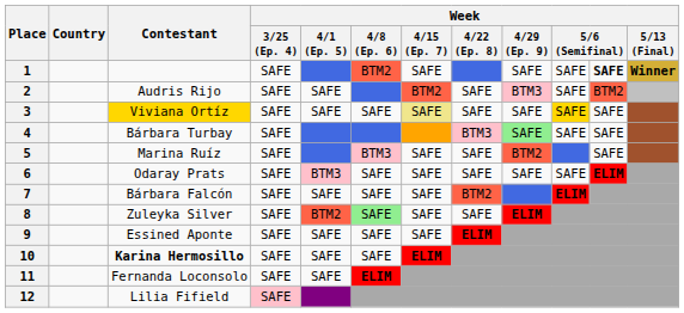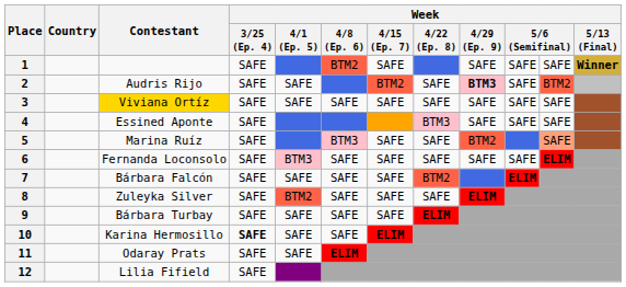 <table class="wikitable" style="text-align:center">
 <tr>
 <th rowspan="2">Place</th>
 <th rowspan="2">Country</th>
 <th rowspan="2">Contestant</th>
 <th colspan="9">Week</th>
 </tr>
 <tr>
 <th><small>3/25 <br>(Ep. 4)</small></th>
 <th><small>4/1 <br>(Ep. 5)</small></th>
 <th><small>4/8<br>(Ep. 6)</small></th>
 <th><small>4/15<br>(Ep. 7)</small></th>
 <th><small>4/22<br>(Ep. 8)</small></th>
 <th><small>4/29<br>(Ep. 9)</small></th>
 <th colspan="2"><small>5/6<br>(Semifinal)</small></th>
 <th><small>5/13<br>(Final)</small></th>
 </tr>
 <tr>
 <th>1</th>
 <td><strong></strong></td>
 <td></td>
 <td>SAFE</td>
 <td style="background:royalblue;"><strong></strong></td>
 <td style="background:tomato;">BTM2</td>
 <td>SAFE</td>
 <td style="background:royalblue;"><strong></strong></td>
 <td>SAFE</td>
 <td>SAFE</td>
-<td><strong>SAFE</strong></td>
+<td>SAFE</td>
 <td style="background:#D4AF37;"><strong>Winner</strong></td>
 </tr>
 <tr>
 <th>2</th>
 <td><strong></strong></td>
 <td>Audris Rijo</td>
 <td>SAFE</td>
 <td>SAFE</td>
 <td style="background:royalblue;"><strong></strong></td>
 <td style="background:tomato;">BTM2</td>
 <td>SAFE</td>
-<td style="background:pink;">BTM3</td>
+<td style="background:pink;"><strong>BTM3</strong></td>
 <td>SAFE</td>
 <td style="background:tomato;">BTM2</td>
 <td style="background:silver;"></td>
 </tr>
 <tr>
 <th>3</th>
 <td><strong></strong></td>
 <td style="background: gold;">Viviana Ortíz</td>
 <td>SAFE</td>
 <td>SAFE</td>
 <td>SAFE</td>
-<td style="background: khaki;">SAFE</td>
 <td>SAFE</td>
 <td>SAFE</td>
-<td style="background: gold;">SAFE</td>
+<td>SAFE</td>
+<td>SAFE</td>
 <td>SAFE</td>
 <td style="background:sienna;"></td>
 </tr>
 <tr>
 <th>4</th>
 <td><strong></strong></td>
-<td>Bárbara Turbay</td>
+<td>Essined Aponte</td>
 <td>SAFE</td>
 <td style="background:royalblue;"><strong></strong></td>
 <td style="background:royalblue;"><strong></strong></td>
 <td style="background:orange;"></td>
 <td style="background:pink;">BTM3</td>
-<td style="background: lightgreen;">SAFE</td>
+<td>SAFE</td>
 <td>SAFE</td>
 <td>SAFE</td>
 <td style="background:sienna;"></td>
 </tr>
 <tr>
 <th>5</th>
 <td><strong></strong></td>
 <td>Marina Ruíz</td>
 <td>SAFE</td>
 <td style="background:royalblue;"><strong></strong></td>
 <td style="background:pink;">BTM3</td>
 <td>SAFE</td>
 <td>SAFE</td>
 <td style="background:tomato;">BTM2</td>
 <td style="background:royalblue;"><strong></strong></td>
-<td>SAFE</td>
+<td style="background: lightsalmon;">SAFE</td>
 <td style="background:sienna;"></td>
 </tr>
 <tr>
 <th>6</th>
 <td><strong></strong></td>
-<td>Odaray Prats</td>
+<td>Fernanda Loconsolo</td>
 <td>SAFE</td>
 <td style="background:pink;">BTM3</td>
 <td>SAFE</td>
 <td>SAFE</td>
 <td>SAFE</td>
 <td>SAFE</td>
 <td>SAFE</td>
 <td style="background:red;"><strong>ELIM</strong></td>
 <td style="background:darkgray;" colspan="11"></td>
 </tr>
 <tr>
 <th>7</th>
 <td><strong></strong></td>
 <td>Bárbara Falcón</td>
 <td>SAFE</td>
 <td>SAFE</td>
 <td>SAFE</td>
 <td>SAFE</td>
 <td style="background:tomato;">BTM2</td>
 <td style="background:royalblue;"><strong></strong></td>
 <td style="background:red;"><strong>ELIM</strong></td>
 <td style="background:darkgray;" colspan="11"></td>
 </tr>
 <tr>
 <th>8</th>
 <td><strong></strong></td>
 <td>Zuleyka Silver</td>
 <td>SAFE</td>
 <td style="background:tomato;">BTM2</td>
-<td style="background: lightgreen;">SAFE</td>
+<td>SAFE</td>
 <td>SAFE</td>
 <td>SAFE</td>
 <td style="background:red;"><strong>ELIM</strong></td>
 <td style="background:darkgray;" colspan="11"></td>
 </tr>
 <tr>
 <th>9</th>
 <td><strong></strong></td>
-<td>Essined Aponte</td>
+<td>Bárbara Turbay</td>
 <td>SAFE</td>
 <td>SAFE</td>
 <td>SAFE</td>
 <td>SAFE</td>
 <td style="background:red;"><strong>ELIM</strong></td>
 <td style="background:darkgray;" colspan="11"></td>
 </tr>
 <tr>
 <th>10</th>
 <td><strong></strong></td>
-<td><strong>Karina Hermosillo</strong></td>
-<td>SAFE</td>
+<td>Karina Hermosillo</td>
+<td><strong>SAFE</strong></td>
 <td>SAFE</td>
 <td>SAFE</td>
 <td style="background:red;"><strong>ELIM</strong></td>
 <td style="background:darkgray;" colspan="11"></td>
 </tr>
 <tr>
 <th>11</th>
 <td><strong></strong></td>
-<td>Fernanda Loconsolo</td>
+<td>Odaray Prats</td>
 <td>SAFE</td>
 <td>SAFE</td>
 <td style="background:red;"><strong>ELIM</strong></td>
 <td style="background:darkgray;" colspan="11"></td>
 </tr>
 <tr>
 <th>12</th>
 <td><strong></strong></td>
 <td>Lilia Fifield</td>
-<td style="background: pink;">SAFE</td>
+<td>SAFE</td>
 <td style="background:purple;"></td>
 <td style="background:darkgray;" colspan="11"></td>
 </tr>
 </table>
